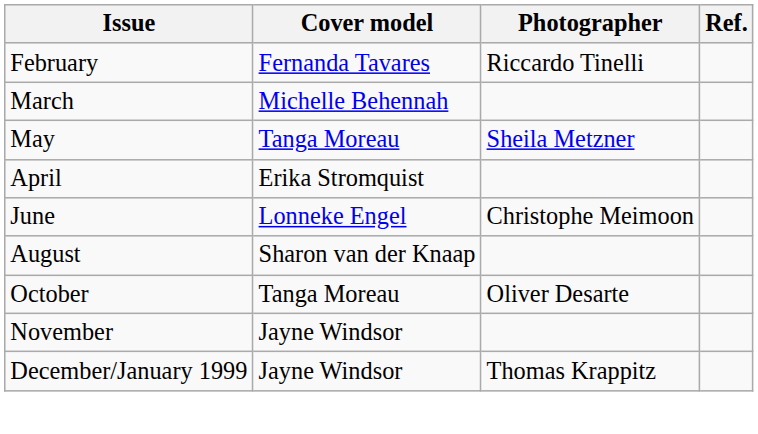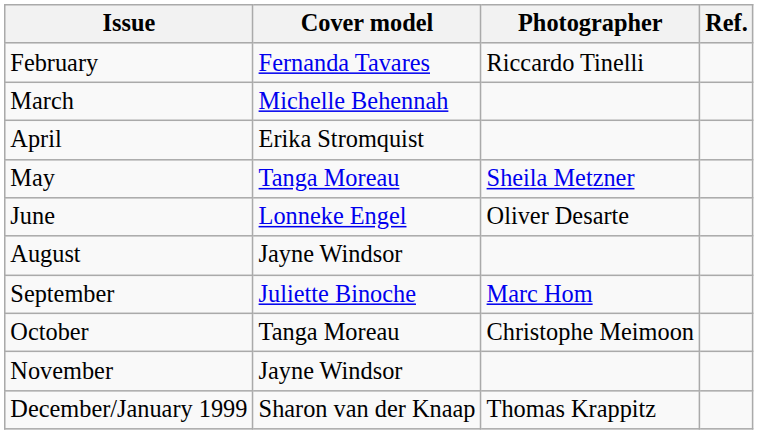 <table class="wikitable">
 <tr>
 <th>Issue</th>
 <th>Cover model</th>
 <th>Photographer</th>
 <th>Ref.</th>
 </tr>
 <tr>
 <td>February</td>
 <td><a href='#'>Fernanda Tavares</a></td>
 <td>Riccardo Tinelli</td>
 <td></td>
 </tr>
 <tr>
 <td>March</td>
 <td><a href='#'>Michelle Behennah</a></td>
 <td></td>
 <td></td>
 </tr>
 <tr>
+<td>April</td>
+<td>Erika Stromquist</td>
+<td></td>
+<td></td>
+</tr>
+<tr>
 <td>May</td>
 <td><a href='#'>Tanga Moreau</a></td>
 <td><a href='#'>Sheila Metzner</a></td>
 <td></td>
 </tr>
 <tr>
-<td>April</td>
-<td>Erika Stromquist</td>
+<td>June</td>
+<td><a href='#'>Lonneke Engel</a></td>
+<td>Oliver Desarte</td>
+<td></td>
+</tr>
+<tr>
+<td>August</td>
+<td>Jayne Windsor</td>
 <td></td>
 <td></td>
 </tr>
 <tr>
-<td>June</td>
-<td><a href='#'>Lonneke Engel</a></td>
-<td>Christophe Meimoon</td>
-<td></td>
-</tr>
-<tr>
-<td>August</td>
-<td>Sharon van der Knaap</td>
-<td></td>
+<td>September</td>
+<td><a href='#'>Juliette Binoche</a></td>
+<td><a href='#'>Marc Hom</a></td>
 <td></td>
 </tr>
 <tr>
 <td>October</td>
 <td>Tanga Moreau</td>
-<td>Oliver Desarte</td>
+<td>Christophe Meimoon</td>
 <td></td>
 </tr>
 <tr>
 <td>November</td>
 <td>Jayne Windsor</td>
 <td></td>
 <td></td>
 </tr>
 <tr>
 <td>December/January 1999</td>
-<td>Jayne Windsor</td>
+<td>Sharon van der Knaap</td>
 <td>Thomas Krappitz</td>
 <td></td>
 </tr>
 </table>
